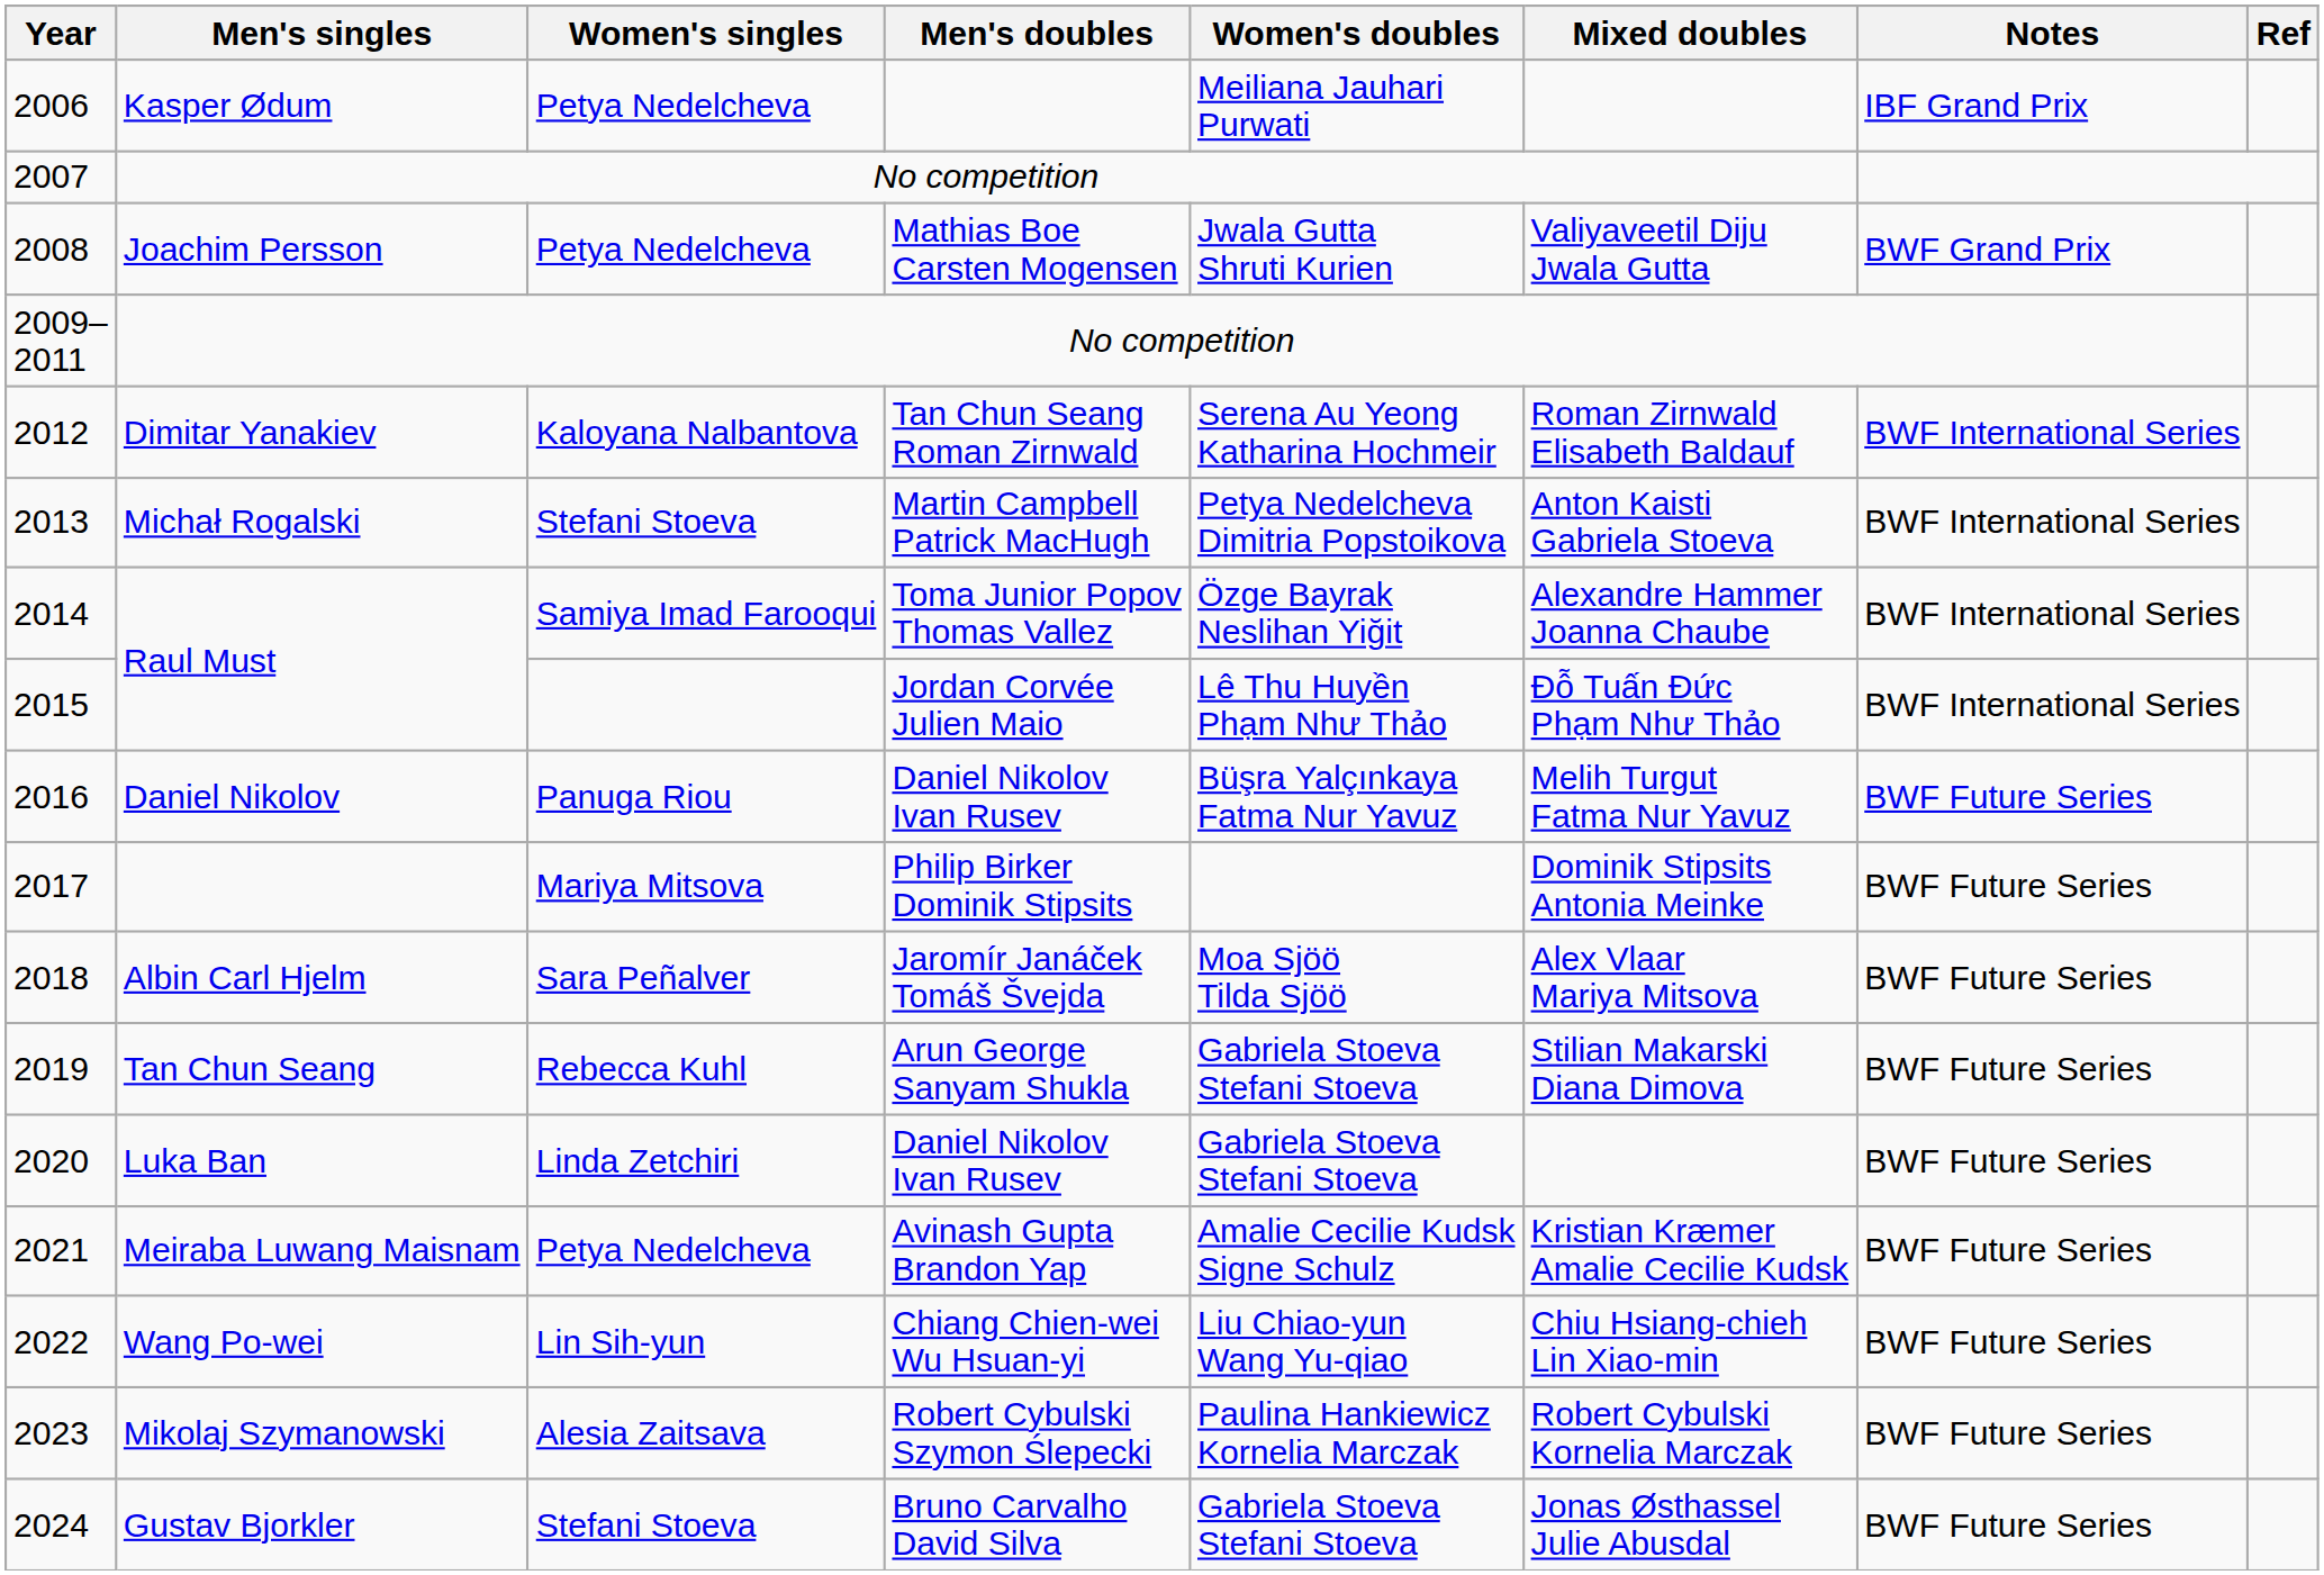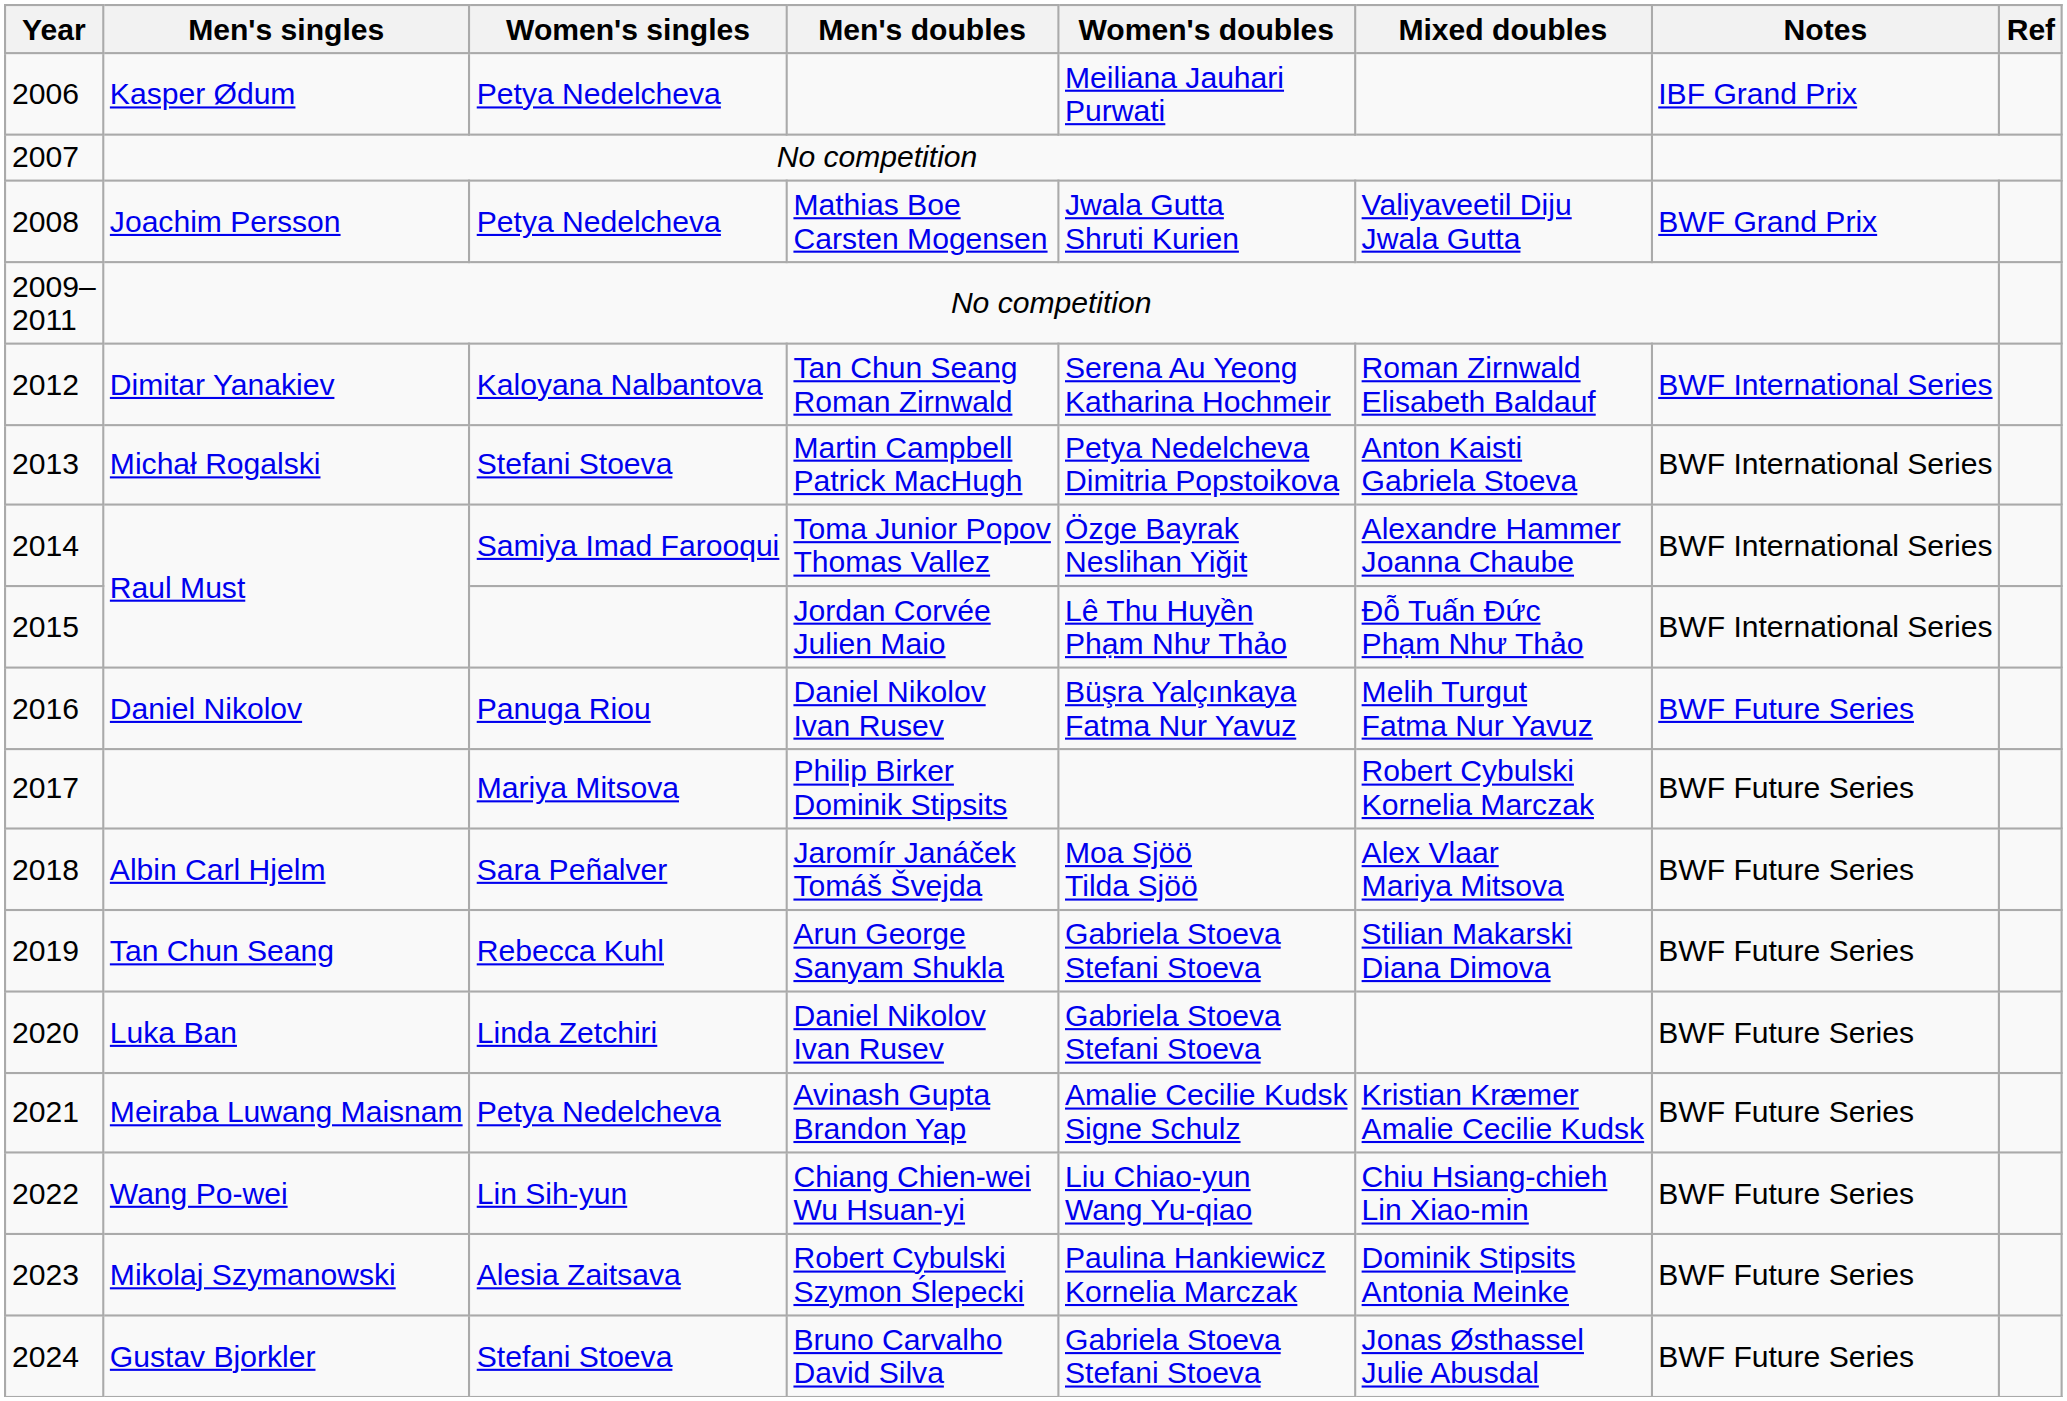 <table class=wikitable style="font-size:90%;">
 <tr>
 <th>Year</th>
 <th>Men's singles</th>
 <th>Women's singles</th>
 <th>Men's doubles</th>
 <th>Women's doubles</th>
 <th>Mixed doubles</th>
 <th>Notes</th>
 <th>Ref</th>
 </tr>
 <tr>
 <td>2006</td>
 <td> <a href='#'>Kasper Ødum</a></td>
 <td> <a href='#'>Petya Nedelcheva</a></td>
 <td></td>
 <td> <a href='#'>Meiliana Jauhari</a><br> <a href='#'>Purwati</a></td>
 <td></td>
 <td><a href='#'>IBF Grand Prix</a></td>
 <td></td>
 </tr>
 <tr>
 <td>2007</td>
 <td colspan="5" align="center"><em>No competition</em></td>
 </tr>
 <tr>
 <td>2008</td>
 <td> <a href='#'>Joachim Persson</a></td>
 <td> <a href='#'>Petya Nedelcheva</a></td>
 <td> <a href='#'>Mathias Boe</a><br> <a href='#'>Carsten Mogensen</a></td>
 <td> <a href='#'>Jwala Gutta</a><br> <a href='#'>Shruti Kurien</a></td>
 <td> <a href='#'>Valiyaveetil Diju</a><br> <a href='#'>Jwala Gutta</a></td>
 <td><a href='#'>BWF Grand Prix</a></td>
 <td></td>
 </tr>
 <tr>
 <td>2009–<br>2011</td>
 <td colspan="6" align="center"><em>No competition</em></td>
 <td></td>
 </tr>
 <tr>
 <td>2012</td>
 <td> <a href='#'>Dimitar Yanakiev</a></td>
 <td> <a href='#'>Kaloyana Nalbantova</a></td>
 <td> <a href='#'>Tan Chun Seang</a><br> <a href='#'>Roman Zirnwald</a></td>
 <td> <a href='#'>Serena Au Yeong</a><br> <a href='#'>Katharina Hochmeir</a></td>
 <td> <a href='#'>Roman Zirnwald</a><br> <a href='#'>Elisabeth Baldauf</a></td>
 <td><a href='#'>BWF International Series</a></td>
 <td></td>
 </tr>
 <tr>
 <td>2013</td>
 <td> <a href='#'>Michał Rogalski</a></td>
 <td> <a href='#'>Stefani Stoeva</a></td>
 <td> <a href='#'>Martin Campbell</a><br> <a href='#'>Patrick MacHugh</a></td>
 <td> <a href='#'>Petya Nedelcheva</a><br> <a href='#'>Dimitria Popstoikova</a></td>
 <td> <a href='#'>Anton Kaisti</a><br> <a href='#'>Gabriela Stoeva</a></td>
 <td>BWF International Series</td>
 <td></td>
 </tr>
 <tr>
 <td>2014</td>
 <td rowspan=2> <a href='#'>Raul Must</a></td>
 <td> <a href='#'>Samiya Imad Farooqui</a></td>
 <td> <a href='#'>Toma Junior Popov</a><br> <a href='#'>Thomas Vallez</a></td>
 <td> <a href='#'>Özge Bayrak</a><br> <a href='#'>Neslihan Yiğit</a></td>
 <td> <a href='#'>Alexandre Hammer</a><br> <a href='#'>Joanna Chaube</a></td>
 <td>BWF International Series</td>
 <td></td>
 </tr>
 <tr>
 <td>2015</td>
 <td></td>
 <td> <a href='#'>Jordan Corvée</a><br> <a href='#'>Julien Maio</a></td>
 <td> <a href='#'>Lê Thu Huyền</a><br> <a href='#'>Phạm Như Thảo</a></td>
 <td> <a href='#'>Đỗ Tuấn Đức</a><br> <a href='#'>Phạm Như Thảo</a></td>
 <td>BWF International Series</td>
 <td></td>
 </tr>
 <tr>
 <td>2016</td>
 <td> <a href='#'>Daniel Nikolov</a></td>
 <td> <a href='#'>Panuga Riou</a></td>
 <td> <a href='#'>Daniel Nikolov</a><br> <a href='#'>Ivan Rusev</a></td>
 <td> <a href='#'>Büşra Yalçınkaya</a><br> <a href='#'>Fatma Nur Yavuz</a></td>
 <td> <a href='#'>Melih Turgut</a><br> <a href='#'>Fatma Nur Yavuz</a></td>
 <td><a href='#'>BWF Future Series</a></td>
 <td></td>
 </tr>
 <tr>
 <td>2017</td>
 <td></td>
 <td> <a href='#'>Mariya Mitsova</a></td>
 <td> <a href='#'>Philip Birker</a><br> <a href='#'>Dominik Stipsits</a></td>
 <td></td>
-<td> <a href='#'>Dominik Stipsits</a><br> <a href='#'>Antonia Meinke</a></td>
+<td> <a href='#'>Robert Cybulski</a><br> <a href='#'>Kornelia Marczak</a></td>
 <td>BWF Future Series</td>
 <td></td>
 </tr>
 <tr>
 <td>2018</td>
 <td> <a href='#'>Albin Carl Hjelm</a></td>
 <td> <a href='#'>Sara Peñalver</a></td>
 <td> <a href='#'>Jaromír Janáček</a><br> <a href='#'>Tomáš Švejda</a></td>
 <td> <a href='#'>Moa Sjöö</a><br> <a href='#'>Tilda Sjöö</a></td>
 <td> <a href='#'>Alex Vlaar</a><br> <a href='#'>Mariya Mitsova</a></td>
 <td>BWF Future Series</td>
 <td></td>
 </tr>
 <tr>
 <td>2019</td>
 <td> <a href='#'>Tan Chun Seang</a></td>
 <td> <a href='#'>Rebecca Kuhl</a></td>
 <td> <a href='#'>Arun George</a><br> <a href='#'>Sanyam Shukla</a></td>
 <td> <a href='#'>Gabriela Stoeva</a><br> <a href='#'>Stefani Stoeva</a></td>
 <td> <a href='#'>Stilian Makarski</a><br> <a href='#'>Diana Dimova</a></td>
 <td>BWF Future Series</td>
 <td></td>
 </tr>
 <tr>
 <td>2020</td>
 <td> <a href='#'>Luka Ban</a></td>
 <td> <a href='#'>Linda Zetchiri</a></td>
 <td> <a href='#'>Daniel Nikolov</a><br> <a href='#'>Ivan Rusev</a></td>
 <td> <a href='#'>Gabriela Stoeva</a><br> <a href='#'>Stefani Stoeva</a></td>
 <td></td>
 <td>BWF Future Series</td>
 <td></td>
 </tr>
 <tr>
 <td>2021</td>
 <td> <a href='#'>Meiraba Luwang Maisnam</a></td>
 <td> <a href='#'>Petya Nedelcheva</a></td>
 <td> <a href='#'>Avinash Gupta</a><br> <a href='#'>Brandon Yap</a></td>
 <td> <a href='#'>Amalie Cecilie Kudsk</a><br> <a href='#'>Signe Schulz</a></td>
 <td> <a href='#'>Kristian Kræmer</a><br> <a href='#'>Amalie Cecilie Kudsk</a></td>
 <td>BWF Future Series</td>
 <td></td>
 </tr>
 <tr>
 <td>2022</td>
 <td> <a href='#'>Wang Po-wei</a></td>
 <td> <a href='#'>Lin Sih-yun</a></td>
 <td> <a href='#'>Chiang Chien-wei</a><br> <a href='#'>Wu Hsuan-yi</a></td>
 <td> <a href='#'>Liu Chiao-yun</a><br> <a href='#'>Wang Yu-qiao</a></td>
 <td> <a href='#'>Chiu Hsiang-chieh</a><br> <a href='#'>Lin Xiao-min</a></td>
 <td>BWF Future Series</td>
 <td></td>
 </tr>
 <tr>
 <td>2023</td>
 <td> <a href='#'>Mikolaj Szymanowski</a></td>
 <td> <a href='#'>Alesia Zaitsava</a></td>
 <td> <a href='#'>Robert Cybulski</a><br> <a href='#'>Szymon Ślepecki</a></td>
 <td> <a href='#'>Paulina Hankiewicz</a><br> <a href='#'>Kornelia Marczak</a></td>
-<td> <a href='#'>Robert Cybulski</a><br> <a href='#'>Kornelia Marczak</a></td>
+<td> <a href='#'>Dominik Stipsits</a><br> <a href='#'>Antonia Meinke</a></td>
 <td>BWF Future Series</td>
 <td></td>
 </tr>
 <tr>
 <td>2024</td>
 <td> <a href='#'>Gustav Bjorkler</a></td>
 <td> <a href='#'>Stefani Stoeva</a></td>
 <td> <a href='#'>Bruno Carvalho</a><br> <a href='#'>David Silva</a></td>
 <td> <a href='#'>Gabriela Stoeva</a><br> <a href='#'>Stefani Stoeva</a></td>
 <td> <a href='#'>Jonas Østhassel</a><br> <a href='#'>Julie Abusdal</a></td>
 <td>BWF Future Series</td>
 <td></td>
 </tr>
 </table>
